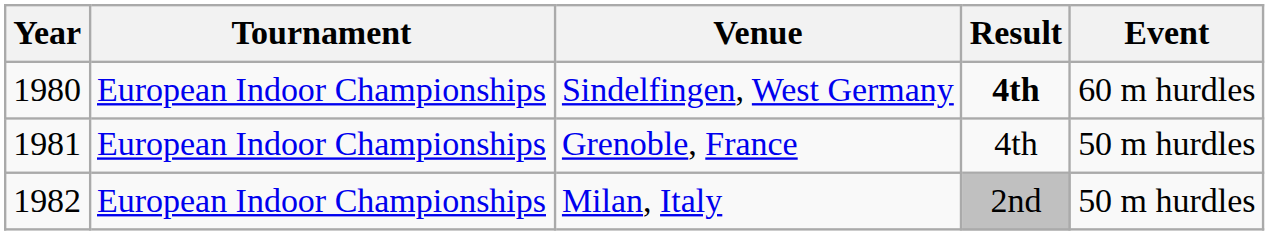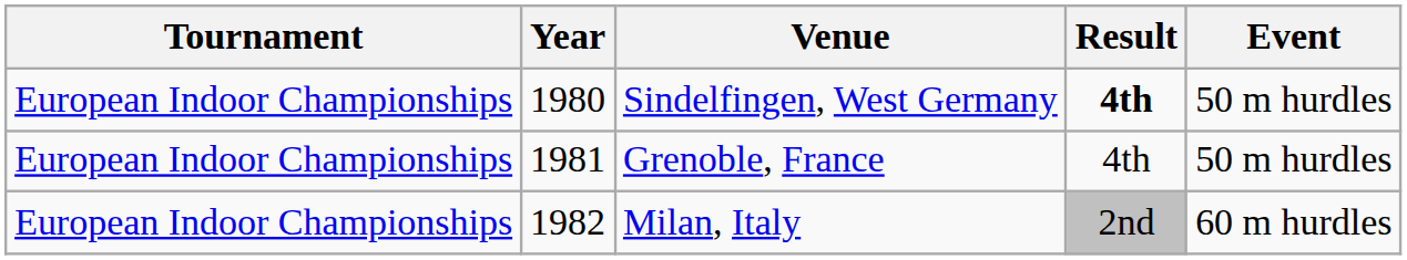 <table class="wikitable" style="border-collapse: collapse; font-size: 90%;">
 <tr>
+<th>Tournament</th>
 <th>Year</th>
-<th>Tournament</th>
 <th>Venue</th>
 <th>Result</th>
 <th>Event</th>
 </tr>
 <tr>
+<td><a href='#'>European Indoor Championships</a></td>
 <td>1980</td>
-<td><a href='#'>European Indoor Championships</a></td>
 <td><a href='#'>Sindelfingen</a>, <a href='#'>West Germany</a></td>
 <td align="center"><strong>4th</strong></td>
-<td>60 m hurdles</td>
+<td>50 m hurdles</td>
 </tr>
 <tr>
+<td><a href='#'>European Indoor Championships</a></td>
 <td>1981</td>
-<td><a href='#'>European Indoor Championships</a></td>
 <td><a href='#'>Grenoble</a>, <a href='#'>France</a></td>
 <td align="center">4th</td>
 <td>50 m hurdles</td>
 </tr>
 <tr>
+<td><a href='#'>European Indoor Championships</a></td>
 <td>1982</td>
-<td><a href='#'>European Indoor Championships</a></td>
 <td><a href='#'>Milan</a>, <a href='#'>Italy</a></td>
 <td bgcolor="silver" align="center">2nd</td>
-<td>50 m hurdles</td>
+<td>60 m hurdles</td>
 </tr>
 </table>
